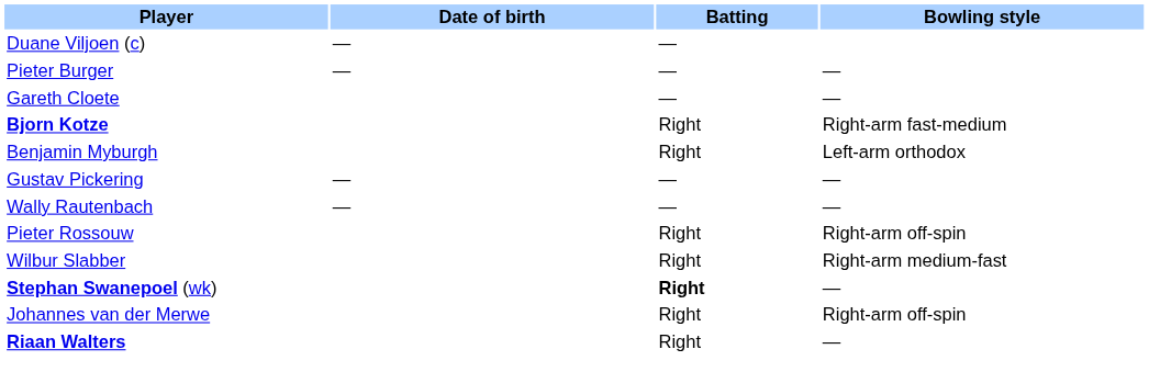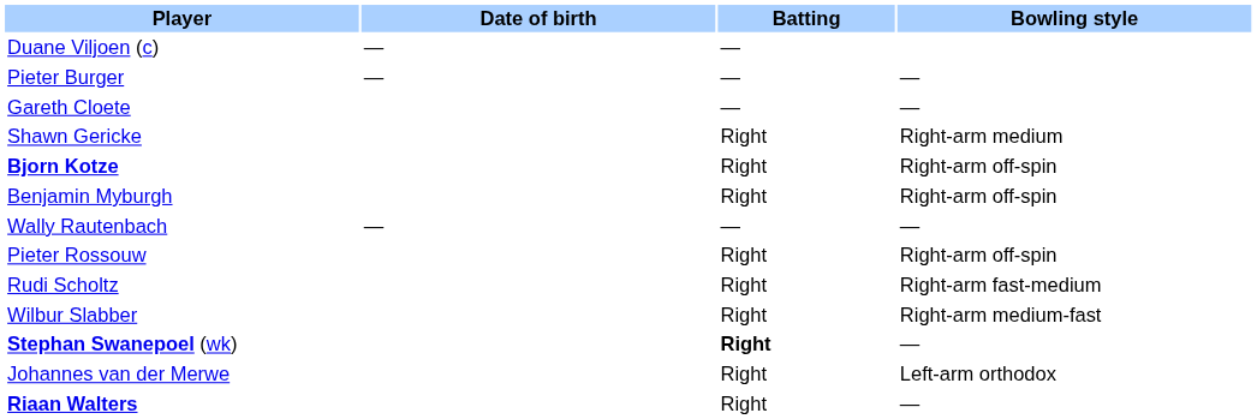 <table class="sortable" style="width:80%;" border="0" cellspacing="2" cellpadding="2">
 <tr style="background:#aad0ff;">
 <th width=20%>Player</th>
 <th width=20%>Date of birth</th>
 <th width=10%>Batting</th>
 <th width=20%>Bowling style</th>
 </tr>
 <tr>
 <td><a href='#'>Duane Viljoen</a> (<a href='#'>c</a>)</td>
 <td>—</td>
 <td>—</td>
 </tr>
 <tr>
 <td><a href='#'>Pieter Burger</a></td>
 <td>—</td>
 <td>—</td>
 <td>—</td>
 </tr>
 <tr>
 <td><a href='#'>Gareth Cloete</a></td>
 <td></td>
 <td>—</td>
 <td>—</td>
 </tr>
 <tr>
+<td><a href='#'>Shawn Gericke</a></td>
+<td></td>
+<td>Right</td>
+<td>Right-arm medium</td>
+</tr>
+<tr>
 <td><strong><a href='#'>Bjorn Kotze</a></strong></td>
 <td></td>
 <td>Right</td>
-<td>Right-arm fast-medium</td>
+<td>Right-arm off-spin</td>
 </tr>
 <tr>
 <td><a href='#'>Benjamin Myburgh</a></td>
 <td></td>
 <td>Right</td>
-<td>Left-arm orthodox</td>
-</tr>
-<tr>
-<td><a href='#'>Gustav Pickering</a></td>
-<td>—</td>
-<td>—</td>
-<td>—</td>
+<td>Right-arm off-spin</td>
 </tr>
 <tr>
 <td><a href='#'>Wally Rautenbach</a></td>
 <td>—</td>
 <td>—</td>
 <td>—</td>
 </tr>
 <tr>
 <td><a href='#'>Pieter Rossouw</a></td>
 <td></td>
 <td>Right</td>
 <td>Right-arm off-spin</td>
+</tr>
+<tr>
+<td><a href='#'>Rudi Scholtz</a></td>
+<td></td>
+<td>Right</td>
+<td>Right-arm fast-medium</td>
 </tr>
 <tr>
 <td><a href='#'>Wilbur Slabber</a></td>
 <td></td>
 <td>Right</td>
 <td>Right-arm medium-fast</td>
 </tr>
 <tr>
 <td><strong><a href='#'>Stephan Swanepoel</a></strong> (<a href='#'>wk</a>)</td>
 <td></td>
 <td><strong>Right</strong></td>
 <td>—</td>
 </tr>
 <tr>
 <td><a href='#'>Johannes van der Merwe</a></td>
 <td></td>
 <td>Right</td>
-<td>Right-arm off-spin</td>
+<td>Left-arm orthodox</td>
 </tr>
 <tr>
 <td><strong><a href='#'>Riaan Walters</a></strong></td>
 <td></td>
 <td>Right</td>
 <td>—</td>
 </tr>
 </table>
